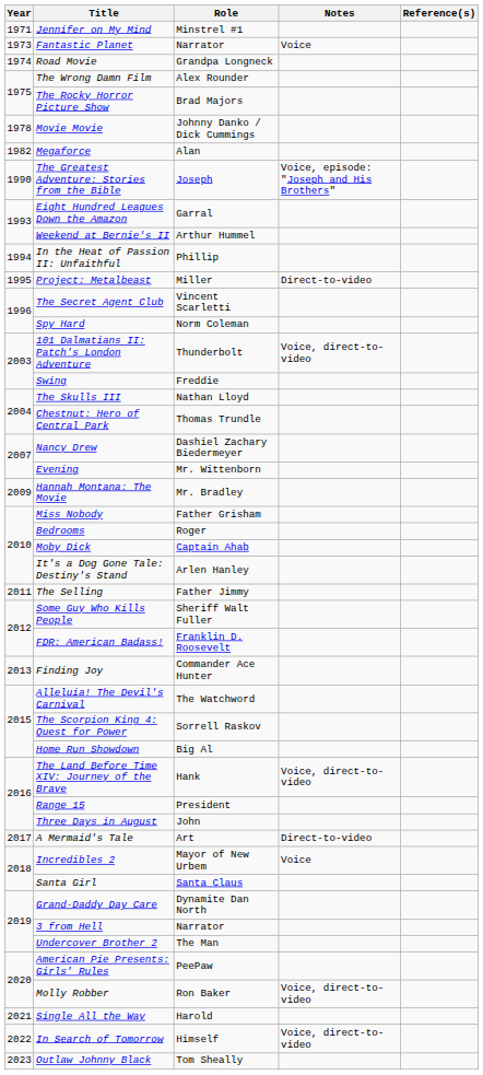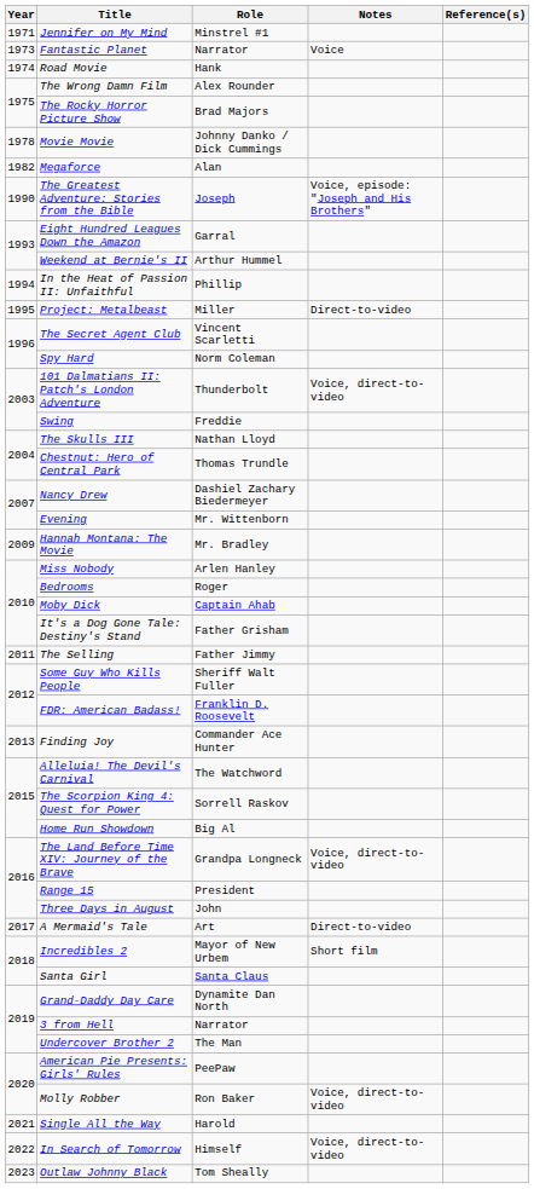 <table class="wikitable sortable">
 <tr>
 <th>Year</th>
 <th>Title</th>
 <th>Role</th>
 <th>Notes</th>
 <th>Reference(s)</th>
 </tr>
 <tr>
 <td>1971</td>
 <td><em><a href='#'>Jennifer on My Mind</a></em></td>
 <td>Minstrel #1</td>
 <td></td>
 <td></td>
 </tr>
 <tr>
 <td>1973</td>
 <td><em><a href='#'>Fantastic Planet</a></em></td>
 <td>Narrator</td>
 <td>Voice</td>
 <td></td>
 </tr>
 <tr>
 <td>1974</td>
 <td><em>Road Movie</em></td>
-<td>Grandpa Longneck</td>
+<td>Hank</td>
 <td></td>
 <td></td>
 </tr>
 <tr>
 <td rowspan="2">1975</td>
 <td><em>The Wrong Damn Film</em></td>
 <td>Alex Rounder</td>
 <td></td>
 <td></td>
 </tr>
 <tr>
 <td><em><a href='#'>The Rocky Horror Picture Show</a></em></td>
 <td>Brad Majors</td>
 <td></td>
 <td></td>
 </tr>
 <tr>
 <td>1978</td>
 <td><em><a href='#'>Movie Movie</a></em></td>
 <td>Johnny Danko / Dick Cummings</td>
 <td></td>
 <td></td>
 </tr>
 <tr>
 <td>1982</td>
 <td><em><a href='#'>Megaforce</a></em></td>
 <td>Alan</td>
 <td></td>
 <td></td>
 </tr>
 <tr>
 <td>1990</td>
 <td><em><a href='#'>The Greatest Adventure: Stories from the Bible</a></em></td>
 <td><a href='#'>Joseph</a></td>
 <td>Voice, episode: "<a href='#'>Joseph and His Brothers</a>"</td>
 <td></td>
 </tr>
 <tr>
 <td rowspan="2">1993</td>
 <td><em><a href='#'>Eight Hundred Leagues Down the Amazon</a></em></td>
 <td>Garral</td>
 <td></td>
 <td></td>
 </tr>
 <tr>
 <td><em><a href='#'>Weekend at Bernie's II</a></em></td>
 <td>Arthur Hummel</td>
 <td></td>
 <td></td>
 </tr>
 <tr>
 <td>1994</td>
 <td><em>In the Heat of Passion II: Unfaithful</em></td>
 <td>Phillip</td>
 <td></td>
 <td></td>
 </tr>
 <tr>
 <td>1995</td>
 <td><em><a href='#'>Project: Metalbeast</a></em></td>
 <td>Miller</td>
 <td>Direct-to-video</td>
 <td></td>
 </tr>
 <tr>
 <td rowspan="2">1996</td>
 <td><em><a href='#'>The Secret Agent Club</a></em></td>
 <td>Vincent Scarletti</td>
 <td></td>
 <td></td>
 </tr>
 <tr>
 <td><em><a href='#'>Spy Hard</a></em></td>
 <td>Norm Coleman</td>
 <td></td>
 <td></td>
 </tr>
 <tr>
 <td rowspan="2">2003</td>
 <td><em><a href='#'>101 Dalmatians II: Patch's London Adventure</a></em></td>
 <td>Thunderbolt</td>
 <td>Voice, direct-to-video</td>
 <td></td>
 </tr>
 <tr>
 <td><em><a href='#'>Swing</a></em></td>
 <td>Freddie</td>
 <td></td>
 <td></td>
 </tr>
 <tr>
 <td rowspan="2">2004</td>
 <td><em><a href='#'>The Skulls III</a></em></td>
 <td>Nathan Lloyd</td>
 <td></td>
 <td></td>
 </tr>
 <tr>
 <td><em><a href='#'>Chestnut: Hero of Central Park</a></em></td>
 <td>Thomas Trundle</td>
 <td></td>
 <td></td>
 </tr>
 <tr>
 <td rowspan="2">2007</td>
 <td><em><a href='#'>Nancy Drew</a></em></td>
 <td>Dashiel Zachary Biedermeyer</td>
 <td></td>
 <td></td>
 </tr>
 <tr>
 <td><em><a href='#'>Evening</a></em></td>
 <td>Mr. Wittenborn</td>
 <td></td>
 <td></td>
 </tr>
 <tr>
 <td>2009</td>
 <td><em><a href='#'>Hannah Montana: The Movie</a></em></td>
 <td>Mr. Bradley</td>
 <td></td>
 <td></td>
 </tr>
 <tr>
 <td rowspan="4">2010</td>
 <td><em><a href='#'>Miss Nobody</a></em></td>
-<td>Father Grisham</td>
+<td>Arlen Hanley</td>
 <td></td>
 <td></td>
 </tr>
 <tr>
 <td><em><a href='#'>Bedrooms</a></em></td>
 <td>Roger</td>
 <td></td>
 <td></td>
 </tr>
 <tr>
 <td><em><a href='#'>Moby Dick</a></em></td>
 <td><a href='#'>Captain Ahab</a></td>
 <td></td>
 <td></td>
 </tr>
 <tr>
 <td><em>It's a Dog Gone Tale: Destiny's Stand</em></td>
-<td>Arlen Hanley</td>
+<td>Father Grisham</td>
 <td></td>
 <td></td>
 </tr>
 <tr>
 <td>2011</td>
 <td><em>The Selling</em></td>
 <td>Father Jimmy</td>
 <td></td>
 <td></td>
 </tr>
 <tr>
 <td rowspan="2">2012</td>
 <td><em><a href='#'>Some Guy Who Kills People</a></em></td>
 <td>Sheriff Walt Fuller</td>
 <td></td>
 <td></td>
 </tr>
 <tr>
 <td><em><a href='#'>FDR: American Badass!</a></em></td>
 <td><a href='#'>Franklin D. Roosevelt</a></td>
 <td></td>
 <td></td>
 </tr>
 <tr>
 <td>2013</td>
 <td><em>Finding Joy</em></td>
 <td>Commander Ace Hunter</td>
 <td></td>
 <td></td>
 </tr>
 <tr>
 <td rowspan="3">2015</td>
 <td><em><a href='#'>Alleluia! The Devil's Carnival</a></em></td>
 <td>The Watchword</td>
 <td></td>
 <td></td>
 </tr>
 <tr>
 <td><em><a href='#'>The Scorpion King 4: Quest for Power</a></em></td>
 <td>Sorrell Raskov</td>
 <td></td>
 <td></td>
 </tr>
 <tr>
 <td><em><a href='#'>Home Run Showdown</a></em></td>
 <td>Big Al</td>
 <td></td>
 <td></td>
 </tr>
 <tr>
 <td rowspan="3">2016</td>
 <td><em><a href='#'>The Land Before Time XIV: Journey of the Brave</a></em></td>
-<td>Hank</td>
+<td>Grandpa Longneck</td>
 <td>Voice, direct-to-video</td>
 <td></td>
 </tr>
 <tr>
 <td><em><a href='#'>Range 15</a></em></td>
 <td>President</td>
 <td></td>
 <td></td>
 </tr>
 <tr>
 <td><em><a href='#'>Three Days in August</a></em></td>
 <td>John</td>
 <td></td>
 <td></td>
 </tr>
 <tr>
 <td>2017</td>
 <td><em>A Mermaid's Tale</em></td>
 <td>Art</td>
 <td>Direct-to-video</td>
 <td></td>
 </tr>
 <tr>
 <td rowspan="2">2018</td>
 <td><em><a href='#'>Incredibles 2</a></em></td>
 <td>Mayor of New Urbem</td>
-<td>Voice</td>
+<td>Short film</td>
 <td></td>
 </tr>
 <tr>
 <td><em>Santa Girl</em></td>
 <td><a href='#'>Santa Claus</a></td>
 <td></td>
 <td></td>
 </tr>
 <tr>
 <td rowspan="3">2019</td>
 <td><em><a href='#'>Grand-Daddy Day Care</a></em></td>
 <td>Dynamite Dan North</td>
 <td></td>
 <td></td>
 </tr>
 <tr>
 <td><em><a href='#'>3 from Hell</a></em></td>
 <td>Narrator</td>
 <td></td>
 <td></td>
 </tr>
 <tr>
 <td><em><a href='#'>Undercover Brother 2</a></em></td>
 <td>The Man</td>
 <td></td>
 <td></td>
 </tr>
 <tr>
 <td rowspan=2>2020</td>
 <td><em><a href='#'>American Pie Presents: Girls' Rules</a></em></td>
 <td>PeePaw</td>
 <td></td>
 <td></td>
 </tr>
 <tr>
 <td><em>Molly Robber</em></td>
 <td>Ron Baker</td>
 <td>Voice, direct-to-video</td>
 <td></td>
 </tr>
 <tr>
 <td>2021</td>
 <td><em><a href='#'>Single All the Way</a></em></td>
 <td>Harold</td>
 <td></td>
 <td></td>
 </tr>
 <tr>
 <td>2022</td>
 <td><em><a href='#'>In Search of Tomorrow</a></em></td>
 <td>Himself</td>
 <td>Voice, direct-to-video</td>
 <td></td>
 </tr>
 <tr>
 <td>2023</td>
 <td><em><a href='#'>Outlaw Johnny Black</a></em></td>
 <td>Tom Sheally</td>
 <td></td>
 <td></td>
 </tr>
 </table>
